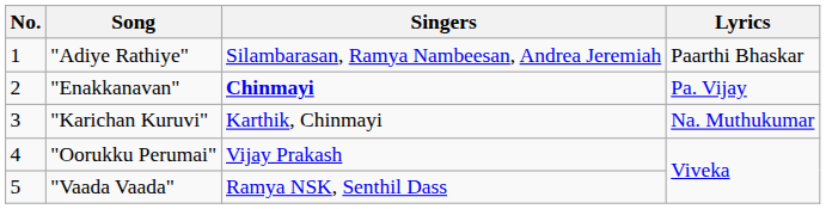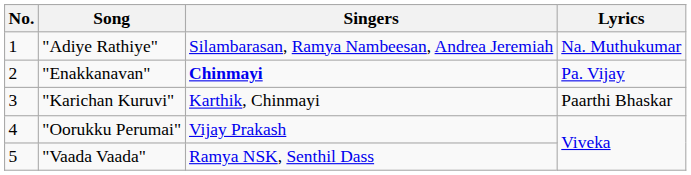 <table class="wikitable">
 <tr>
 <th>No.</th>
 <th>Song</th>
 <th>Singers</th>
 <th>Lyrics</th>
 </tr>
 <tr>
 <td>1</td>
 <td>"Adiye Rathiye"</td>
 <td><a href='#'>Silambarasan</a>, <a href='#'>Ramya Nambeesan</a>, <a href='#'>Andrea Jeremiah</a></td>
-<td>Paarthi Bhaskar</td>
+<td><a href='#'>Na. Muthukumar</a></td>
 </tr>
 <tr>
 <td>2</td>
 <td>"Enakkanavan"</td>
 <td><strong><a href='#'>Chinmayi</a></strong></td>
 <td><a href='#'>Pa. Vijay</a></td>
 </tr>
 <tr>
 <td>3</td>
 <td>"Karichan Kuruvi"</td>
 <td><a href='#'>Karthik</a>, Chinmayi</td>
-<td><a href='#'>Na. Muthukumar</a></td>
+<td>Paarthi Bhaskar</td>
 </tr>
 <tr>
 <td>4</td>
 <td>"Oorukku Perumai"</td>
 <td><a href='#'>Vijay Prakash</a></td>
 <td rowspan=2><a href='#'>Viveka</a></td>
 </tr>
 <tr>
 <td>5</td>
 <td>"Vaada Vaada"</td>
 <td><a href='#'>Ramya NSK</a>, <a href='#'>Senthil Dass</a></td>
 </tr>
 </table>
